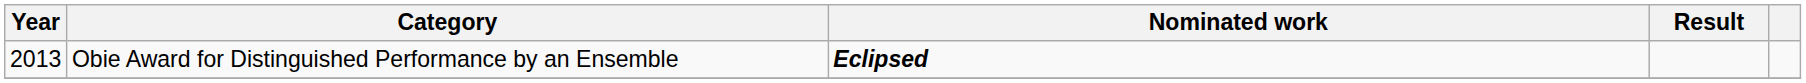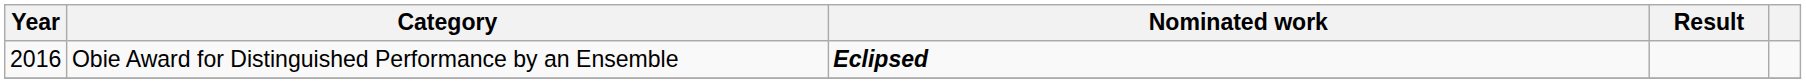 <table class=wikitable>
 <tr>
 <th scope="col" style="width:1em;">Year</th>
 <th scope="col" style="width:36em;">Category</th>
 <th scope="col" style="width:39em;">Nominated work</th>
 <th scope="col" style="width:5em;">Result</th>
 <th scope="col" style="width:1em;"></th>
 </tr>
 <tr>
-<td>2013</td>
+<td>2016</td>
 <td>Obie Award for Distinguished Performance by an Ensemble</td>
 <td><strong><em>Eclipsed</em></strong></td>
 <td></td>
 <td></td>
 </tr>
 <tr>
 </tr>
 </table>
